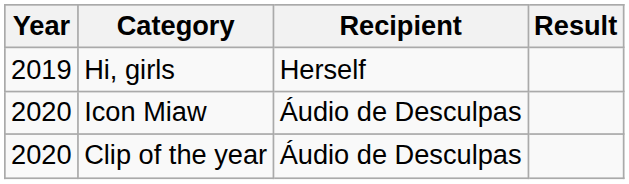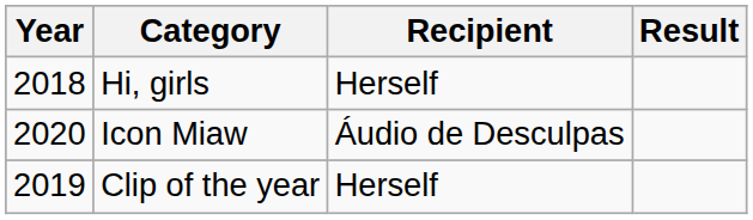 <table class="wikitable">
 <tr>
 <th>Year</th>
 <th>Category</th>
 <th>Recipient</th>
 <th>Result</th>
 </tr>
 <tr>
-<td>2019</td>
+<td>2018</td>
 <td>Hi, girls</td>
 <td>Herself</td>
 <td></td>
 </tr>
 <tr>
 <td>2020</td>
 <td>Icon Miaw </td>
 <td>Áudio de Desculpas</td>
 <td></td>
 </tr>
 <tr>
-<td>2020</td>
+<td>2019</td>
 <td>Clip of the year</td>
-<td>Áudio de Desculpas</td>
+<td>Herself</td>
 <td></td>
 </tr>
 </table>
